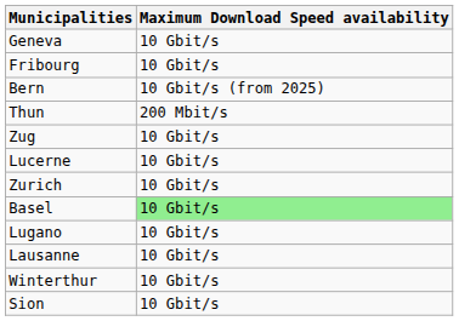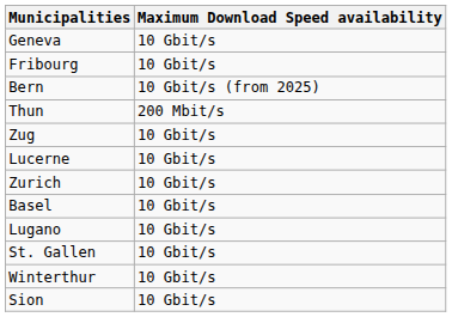 <table class="wikitable">
 <tr>
 <th>Municipalities</th>
 <th>Maximum Download Speed availability</th>
 </tr>
 <tr>
 <td>Geneva</td>
 <td>10 Gbit/s</td>
 </tr>
 <tr>
 <td>Fribourg</td>
 <td>10 Gbit/s</td>
 </tr>
 <tr>
 <td>Bern</td>
 <td>10 Gbit/s (from 2025)</td>
 </tr>
 <tr>
 <td>Thun</td>
 <td>200 Mbit/s</td>
 </tr>
 <tr>
 <td>Zug</td>
 <td>10 Gbit/s</td>
 </tr>
 <tr>
 <td>Lucerne</td>
 <td>10 Gbit/s</td>
 </tr>
 <tr>
 <td>Zurich</td>
 <td>10 Gbit/s</td>
 </tr>
 <tr>
 <td>Basel</td>
-<td style="background: lightgreen;">10 Gbit/s</td>
+<td>10 Gbit/s</td>
 </tr>
 <tr>
 <td>Lugano</td>
 <td>10 Gbit/s</td>
 </tr>
 <tr>
-<td>Lausanne</td>
+<td>St. Gallen</td>
 <td>10 Gbit/s</td>
 </tr>
 <tr>
 <td>Winterthur</td>
 <td>10 Gbit/s</td>
 </tr>
 <tr>
 <td>Sion</td>
 <td>10 Gbit/s</td>
 </tr>
 </table>
